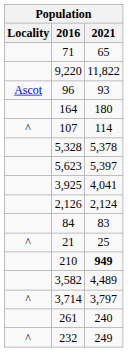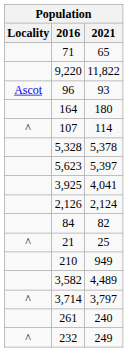 <table class="wikitable" style="text-align:center;">
 <tr>
 <th colspan="3" style="text-align:center; font-weight:bold">Population</th>
 </tr>
 <tr>
 <th style="text-align:center; background:  font-weight:bold">Locality</th>
 <th style="text-align:center; background:  font-weight:bold"><strong>2016</strong></th>
 <th style="text-align:center; background:  font-weight:bold"><strong>2021</strong></th>
 </tr>
 <tr>
 <td></td>
 <td>71</td>
 <td>65</td>
 </tr>
 <tr>
 <td></td>
 <td>9,220</td>
 <td>11,822</td>
 </tr>
 <tr>
 <td><a href='#'>Ascot</a></td>
 <td>96</td>
 <td>93</td>
 </tr>
 <tr>
 <td></td>
 <td>164</td>
 <td>180</td>
 </tr>
 <tr>
 <td>^</td>
 <td>107</td>
 <td>114</td>
 </tr>
 <tr>
 <td></td>
 <td>5,328</td>
 <td>5,378</td>
 </tr>
 <tr>
 <td></td>
 <td>5,623</td>
 <td>5,397</td>
 </tr>
 <tr>
 <td></td>
 <td>3,925</td>
 <td>4,041</td>
 </tr>
 <tr>
 <td></td>
 <td>2,126</td>
 <td>2,124</td>
 </tr>
 <tr>
 <td></td>
 <td>84</td>
-<td>83</td>
+<td>82</td>
 </tr>
 <tr>
 <td>^</td>
 <td>21</td>
 <td>25</td>
 </tr>
 <tr>
 <td></td>
 <td>210</td>
-<td><strong>949</strong></td>
+<td>949</td>
 </tr>
 <tr>
 <td></td>
 <td>3,582</td>
 <td>4,489</td>
 </tr>
 <tr>
 <td>^</td>
 <td>3,714</td>
 <td>3,797</td>
 </tr>
 <tr>
 <td></td>
 <td>261</td>
 <td>240</td>
 </tr>
 <tr>
 <td>^</td>
 <td>232</td>
 <td>249</td>
 </tr>
 </table>
